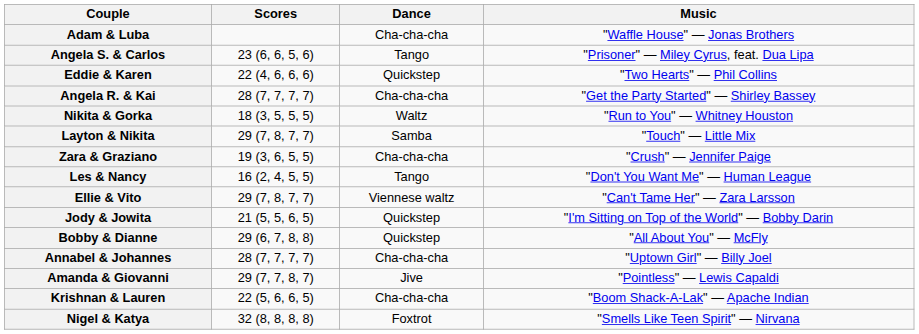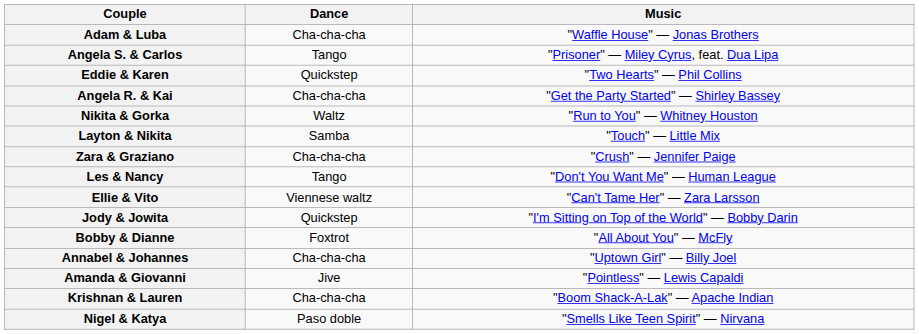 <table class="wikitable sortable" style="text-align:center; width: 90%">
 <tr>
 <th scope="col">Couple</th>
-<th scope="col">Scores</th>
 <th class="unsortable" scope="col">Dance</th>
 <th class="unsortable" scope="col">Music</th>
 </tr>
 <tr>
 <th scope="row">Adam & Luba</th>
-<td></td>
 <td>Cha-cha-cha</td>
 <td>"<a href='#'>Waffle House</a>" — <a href='#'>Jonas Brothers</a></td>
 </tr>
 <tr>
 <th scope="row">Angela S. & Carlos</th>
-<td>23 (6, 6, 5, 6)</td>
 <td>Tango</td>
 <td>"<a href='#'>Prisoner</a>" — <a href='#'>Miley Cyrus</a>, feat. <a href='#'>Dua Lipa</a></td>
 </tr>
 <tr>
 <th scope="row">Eddie & Karen</th>
-<td>22 (4, 6, 6, 6)</td>
 <td>Quickstep</td>
 <td>"<a href='#'>Two Hearts</a>" — <a href='#'>Phil Collins</a></td>
 </tr>
 <tr>
 <th scope="row">Angela R. & Kai</th>
-<td>28 (7, 7, 7, 7)</td>
 <td>Cha-cha-cha</td>
 <td>"<a href='#'>Get the Party Started</a>" — <a href='#'>Shirley Bassey</a></td>
 </tr>
 <tr>
 <th scope="row">Nikita & Gorka</th>
-<td>18 (3, 5, 5, 5)</td>
 <td>Waltz</td>
 <td>"<a href='#'>Run to You</a>" — <a href='#'>Whitney Houston</a></td>
 </tr>
 <tr>
 <th scope="row">Layton & Nikita</th>
-<td>29 (7, 8, 7, 7)</td>
 <td>Samba</td>
 <td>"<a href='#'>Touch</a>" — <a href='#'>Little Mix</a></td>
 </tr>
 <tr>
 <th scope="row">Zara & Graziano</th>
-<td>19 (3, 6, 5, 5)</td>
 <td>Cha-cha-cha</td>
 <td>"<a href='#'>Crush</a>" — <a href='#'>Jennifer Paige</a></td>
 </tr>
 <tr>
 <th scope="row">Les & Nancy</th>
-<td>16 (2, 4, 5, 5)</td>
 <td>Tango</td>
 <td>"<a href='#'>Don't You Want Me</a>" — <a href='#'>Human League</a></td>
 </tr>
 <tr>
 <th scope="row">Ellie & Vito</th>
-<td>29 (7, 8, 7, 7)</td>
 <td>Viennese waltz</td>
 <td>"<a href='#'>Can't Tame Her</a>" — <a href='#'>Zara Larsson</a></td>
 </tr>
 <tr>
 <th scope="row">Jody & Jowita</th>
-<td>21 (5, 5, 6, 5)</td>
 <td>Quickstep</td>
 <td>"<a href='#'>I'm Sitting on Top of the World</a>" — <a href='#'>Bobby Darin</a></td>
 </tr>
 <tr>
 <th scope="row">Bobby & Dianne</th>
-<td>29 (6, 7, 8, 8)</td>
-<td>Quickstep</td>
+<td>Foxtrot</td>
 <td>"<a href='#'>All About You</a>" — <a href='#'>McFly</a></td>
 </tr>
 <tr>
 <th scope="row">Annabel & Johannes</th>
-<td>28 (7, 7, 7, 7)</td>
 <td>Cha-cha-cha</td>
 <td>"<a href='#'>Uptown Girl</a>" — <a href='#'>Billy Joel</a></td>
 </tr>
 <tr>
 <th scope="row">Amanda & Giovanni</th>
-<td>29 (7, 7, 8, 7)</td>
 <td>Jive</td>
 <td>"<a href='#'>Pointless</a>" — <a href='#'>Lewis Capaldi</a></td>
 </tr>
 <tr>
 <th scope="row">Krishnan & Lauren</th>
-<td>22 (5, 6, 6, 5)</td>
 <td>Cha-cha-cha</td>
 <td>"<a href='#'>Boom Shack-A-Lak</a>" — <a href='#'>Apache Indian</a></td>
 </tr>
 <tr>
 <th scope="row">Nigel & Katya</th>
-<td>32 (8, 8, 8, 8)</td>
-<td>Foxtrot</td>
+<td>Paso doble</td>
 <td>"<a href='#'>Smells Like Teen Spirit</a>" — <a href='#'>Nirvana</a></td>
 </tr>
 </table>
